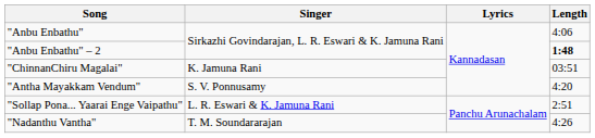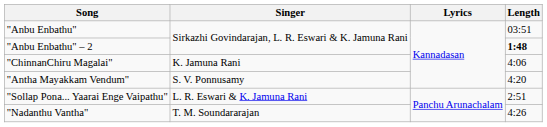 <table class="wikitable">
 <tr>
 <th>Song</th>
 <th>Singer</th>
 <th>Lyrics</th>
 <th>Length</th>
 </tr>
 <tr>
 <td>"Anbu Enbathu"</td>
 <td rowspan=2>Sirkazhi Govindarajan, L. R. Eswari & K. Jamuna Rani</td>
 <td rowspan="4"><a href='#'>Kannadasan</a></td>
-<td>4:06</td>
+<td>03:51</td>
 </tr>
 <tr>
 <td>"Anbu Enbathu" – 2</td>
 <td><strong>1:48</strong></td>
 </tr>
 <tr>
 <td>"ChinnanChiru Magalai"</td>
 <td>K. Jamuna Rani</td>
-<td>03:51</td>
+<td>4:06</td>
 </tr>
 <tr>
 <td>"Antha Mayakkam Vendum"</td>
 <td>S. V. Ponnusamy</td>
 <td>4:20</td>
 </tr>
 <tr>
 <td>"Sollap Pona... Yaarai Enge Vaipathu"</td>
 <td>L. R. Eswari & <a href='#'>K. Jamuna Rani</a></td>
 <td rowspan="2"><a href='#'>Panchu Arunachalam</a></td>
 <td>2:51</td>
 </tr>
 <tr>
 <td>"Nadanthu Vantha"</td>
 <td>T. M. Soundararajan</td>
 <td>4:26</td>
 </tr>
 </table>
